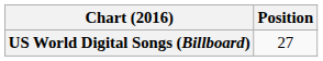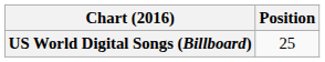 <table class="wikitable plainrowheaders" style="text-align:center">
 <tr>
 <th scope="col">Chart (2016)</th>
 <th scope="col">Position</th>
 </tr>
 <tr>
 <th scope="row">US World Digital Songs (<em>Billboard</em>)</th>
-<td>27</td>
+<td>25</td>
 </tr>
 </table>
